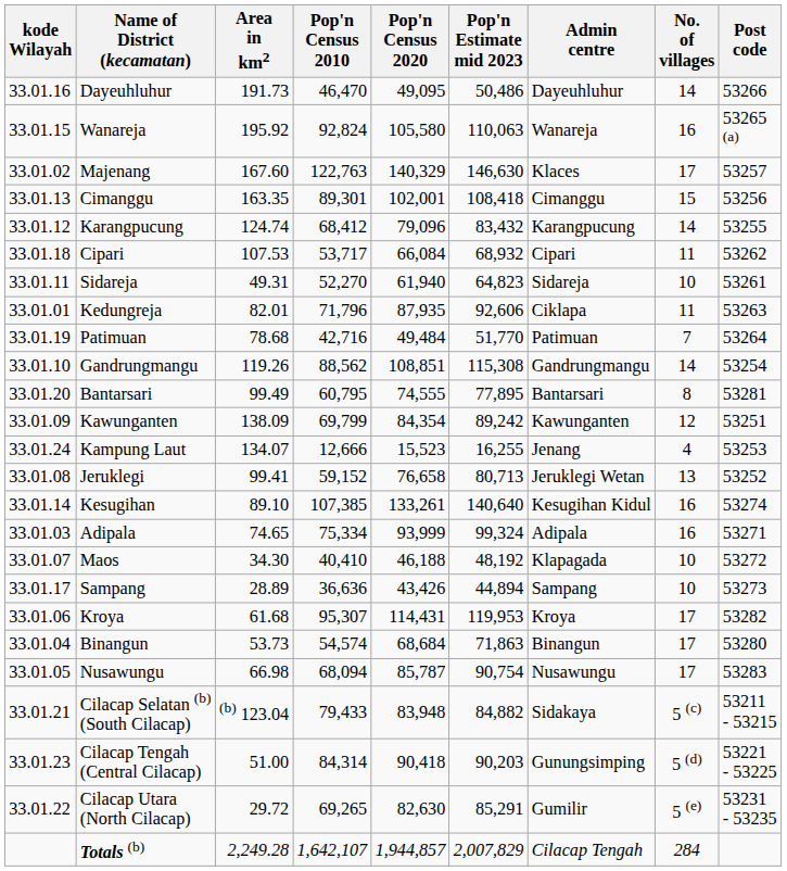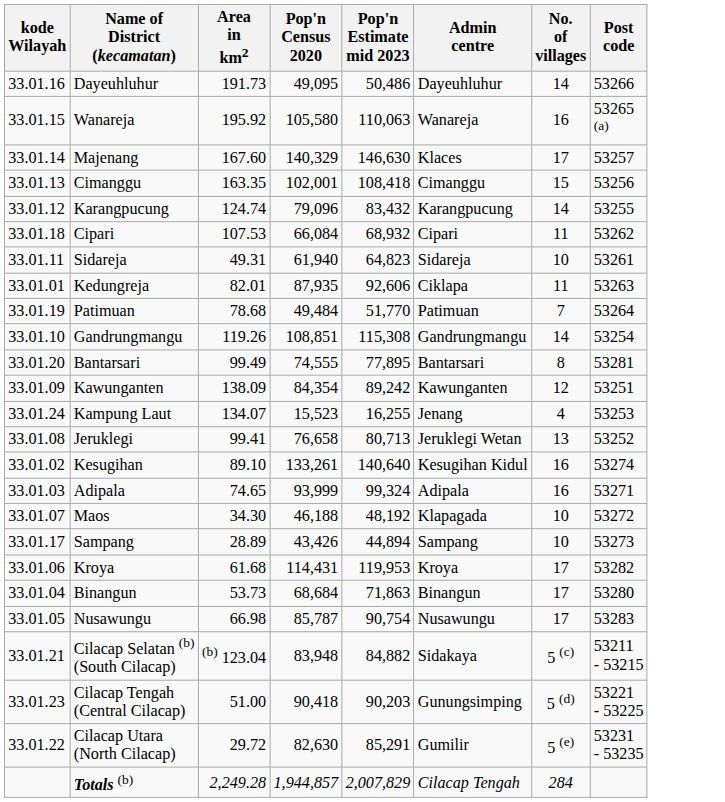 <table class="sortable wikitable">
 <tr>
 <th>kode <br>Wilayah</th>
 <th>Name of<br>District<br>(<em>kecamatan</em>)</th>
 <th>Area <br> in<br>km<sup>2</sup></th>
-<th>Pop'n<br>Census<br>2010</th>
 <th>Pop'n<br>Census<br>2020</th>
 <th>Pop'n<br>Estimate<br>mid 2023</th>
 <th>Admin<br> centre</th>
 <th>No.<br>of<br>villages</th>
 <th>Post<br>code</th>
 </tr>
 <tr>
 <td>33.01.16</td>
 <td>Dayeuhluhur </td>
 <td align="right">191.73</td>
-<td align="right">46,470</td>
 <td align="right">49,095</td>
 <td align="right">50,486</td>
 <td>Dayeuhluhur</td>
 <td align="center">14</td>
 <td>53266</td>
 </tr>
 <tr>
 <td>33.01.15</td>
 <td>Wanareja </td>
 <td align="right">195.92</td>
-<td align="right">92,824</td>
 <td align="right">105,580</td>
 <td align="right">110,063</td>
 <td>Wanareja</td>
 <td align="center">16</td>
 <td>53265<br><sup>(a)</sup></td>
 </tr>
 <tr>
-<td>33.01.02</td>
+<td>33.01.14</td>
 <td>Majenang </td>
 <td align="right">167.60</td>
-<td align="right">122,763</td>
 <td align="right">140,329</td>
 <td align="right">146,630</td>
 <td>Klaces</td>
 <td align="center">17</td>
 <td>53257</td>
 </tr>
 <tr>
 <td>33.01.13</td>
 <td>Cimanggu </td>
 <td align="right">163.35</td>
-<td align="right">89,301</td>
 <td align="right">102,001</td>
 <td align="right">108,418</td>
 <td>Cimanggu</td>
 <td align="center">15</td>
 <td>53256</td>
 </tr>
 <tr>
 <td>33.01.12</td>
 <td>Karangpucung </td>
 <td align="right">124.74</td>
-<td align="right">68,412</td>
 <td align="right">79,096</td>
 <td align="right">83,432</td>
 <td>Karangpucung</td>
 <td align="center">14</td>
 <td>53255</td>
 </tr>
 <tr>
 <td>33.01.18</td>
 <td>Cipari </td>
 <td align="right">107.53</td>
-<td align="right">53,717</td>
 <td align="right">66,084</td>
 <td align="right">68,932</td>
 <td>Cipari</td>
 <td align="center">11</td>
 <td>53262</td>
 </tr>
 <tr>
 <td>33.01.11</td>
 <td>Sidareja </td>
 <td align="right">49.31</td>
-<td align="right">52,270</td>
 <td align="right">61,940</td>
 <td align="right">64,823</td>
 <td>Sidareja</td>
 <td align="center">10</td>
 <td>53261</td>
 </tr>
 <tr>
 <td>33.01.01</td>
 <td>Kedungreja </td>
 <td align="right">82.01</td>
-<td align="right">71,796</td>
 <td align="right">87,935</td>
 <td align="right">92,606</td>
 <td>Ciklapa</td>
 <td align="center">11</td>
 <td>53263</td>
 </tr>
 <tr>
 <td>33.01.19</td>
 <td>Patimuan </td>
 <td align="right">78.68</td>
-<td align="right">42,716</td>
 <td align="right">49,484</td>
 <td align="right">51,770</td>
 <td>Patimuan</td>
 <td align="center">7</td>
 <td>53264</td>
 </tr>
 <tr>
 <td>33.01.10</td>
 <td>Gandrungmangu </td>
 <td align="right">119.26</td>
-<td align="right">88,562</td>
 <td align="right">108,851</td>
 <td align="right">115,308</td>
 <td>Gandrungmangu</td>
 <td align="center">14</td>
 <td>53254</td>
 </tr>
 <tr>
 <td>33.01.20</td>
 <td>Bantarsari </td>
 <td align="right">99.49</td>
-<td align="right">60,795</td>
 <td align="right">74,555</td>
 <td align="right">77,895</td>
 <td>Bantarsari</td>
 <td align="center">8</td>
 <td>53281</td>
 </tr>
 <tr>
 <td>33.01.09</td>
 <td>Kawunganten </td>
 <td align="right">138.09</td>
-<td align="right">69,799</td>
 <td align="right">84,354</td>
 <td align="right">89,242</td>
 <td>Kawunganten</td>
 <td align="center">12</td>
 <td>53251</td>
 </tr>
 <tr>
 <td>33.01.24</td>
 <td>Kampung Laut </td>
 <td align="right">134.07</td>
-<td align="right">12,666</td>
 <td align="right">15,523</td>
 <td align="right">16,255</td>
 <td>Jenang</td>
 <td align="center">4</td>
 <td>53253</td>
 </tr>
 <tr>
 <td>33.01.08</td>
 <td>Jeruklegi </td>
 <td align="right">99.41</td>
-<td align="right">59,152</td>
 <td align="right">76,658</td>
 <td align="right">80,713</td>
 <td>Jeruklegi Wetan</td>
 <td align="center">13</td>
 <td>53252</td>
 </tr>
 <tr>
-<td>33.01.14</td>
+<td>33.01.02</td>
 <td>Kesugihan </td>
 <td align="right">89.10</td>
-<td align="right">107,385</td>
 <td align="right">133,261</td>
 <td align="right">140,640</td>
 <td>Kesugihan Kidul</td>
 <td align="center">16</td>
 <td>53274</td>
 </tr>
 <tr>
 <td>33.01.03</td>
 <td>Adipala </td>
 <td align="right">74.65</td>
-<td align="right">75,334</td>
 <td align="right">93,999</td>
 <td align="right">99,324</td>
 <td>Adipala</td>
 <td align="center">16</td>
 <td>53271</td>
 </tr>
 <tr>
 <td>33.01.07</td>
 <td>Maos </td>
 <td align="right">34.30</td>
-<td align="right">40,410</td>
 <td align="right">46,188</td>
 <td align="right">48,192</td>
 <td>Klapagada</td>
 <td align="center">10</td>
 <td>53272</td>
 </tr>
 <tr>
 <td>33.01.17</td>
 <td>Sampang </td>
 <td align="right">28.89</td>
-<td align="right">36,636</td>
 <td align="right">43,426</td>
 <td align="right">44,894</td>
 <td>Sampang</td>
 <td align="center">10</td>
 <td>53273</td>
 </tr>
 <tr>
 <td>33.01.06</td>
 <td>Kroya </td>
 <td align="right">61.68</td>
-<td align="right">95,307</td>
 <td align="right">114,431</td>
 <td align="right">119,953</td>
 <td>Kroya</td>
 <td align="center">17</td>
 <td>53282</td>
 </tr>
 <tr>
 <td>33.01.04</td>
 <td>Binangun </td>
 <td align="right">53.73</td>
-<td align="right">54,574</td>
 <td align="right">68,684</td>
 <td align="right">71,863</td>
 <td>Binangun</td>
 <td align="center">17</td>
 <td>53280</td>
 </tr>
 <tr>
 <td>33.01.05</td>
 <td>Nusawungu </td>
 <td align="right">66.98</td>
-<td align="right">68,094</td>
 <td align="right">85,787</td>
 <td align="right">90,754</td>
 <td>Nusawungu</td>
 <td align="center">17</td>
 <td>53283</td>
 </tr>
 <tr>
 <td>33.01.21</td>
 <td>Cilacap Selatan <sup>(b)</sup>  <br>(South Cilacap)</td>
 <td align="right"><sup>(b)</sup> 123.04</td>
-<td align="right">79,433</td>
 <td align="right">83,948</td>
 <td align="right">84,882</td>
 <td>Sidakaya</td>
 <td align="center">5 <sup>(c)</sup></td>
 <td>53211<br>- 53215</td>
 </tr>
 <tr>
 <td>33.01.23</td>
 <td>Cilacap Tengah <br>(Central Cilacap)</td>
 <td align="right">51.00</td>
-<td align="right">84,314</td>
 <td align="right">90,418</td>
 <td align="right">90,203</td>
 <td>Gunungsimping</td>
 <td align="center">5 <sup>(d)</sup></td>
 <td>53221<br>- 53225</td>
 </tr>
 <tr>
 <td>33.01.22</td>
 <td>Cilacap Utara <br>(North Cilacap)</td>
 <td align="right">29.72</td>
-<td align="right">69,265</td>
 <td align="right">82,630</td>
 <td align="right">85,291</td>
 <td>Gumilir</td>
 <td align="center">5 <sup>(e)</sup></td>
 <td>53231<br>- 53235</td>
 </tr>
 <tr>
 <td></td>
 <td><strong><em>Totals</em></strong> <sup>(b)</sup></td>
 <td align="right"><em>2,249.28</em></td>
-<td align="right"><em>1,642,107</em></td>
 <td align="right"><em>1,944,857</em></td>
 <td align="right"><em>2,007,829</em></td>
 <td><em>Cilacap Tengah</em></td>
 <td align="center"><em>284</em></td>
 <td></td>
 </tr>
 </table>
